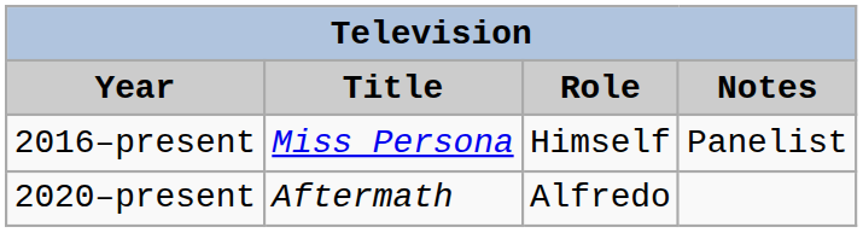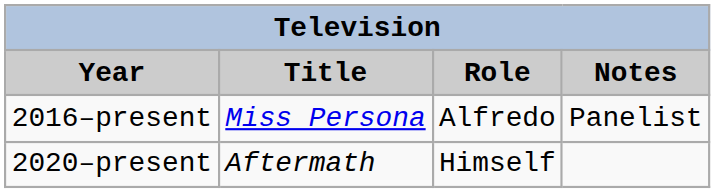 <table class="wikitable">
 <tr style="text-align:center;">
 <th colspan=4 style="background:#B0C4DE;">Television</th>
 </tr>
 <tr style="text-align:center;">
 <th style="background:#ccc;">Year</th>
 <th style="background:#ccc;">Title</th>
 <th style="background:#ccc;">Role</th>
 <th style="background:#ccc;">Notes</th>
 </tr>
 <tr>
 <td>2016–present</td>
 <td><em><a href='#'>Miss Persona</a></em></td>
-<td>Himself</td>
+<td>Alfredo</td>
 <td>Panelist</td>
 </tr>
 <tr>
 <td>2020–present</td>
 <td><em>Aftermath</em></td>
-<td>Alfredo</td>
+<td>Himself</td>
 <td></td>
 </tr>
 </table>
